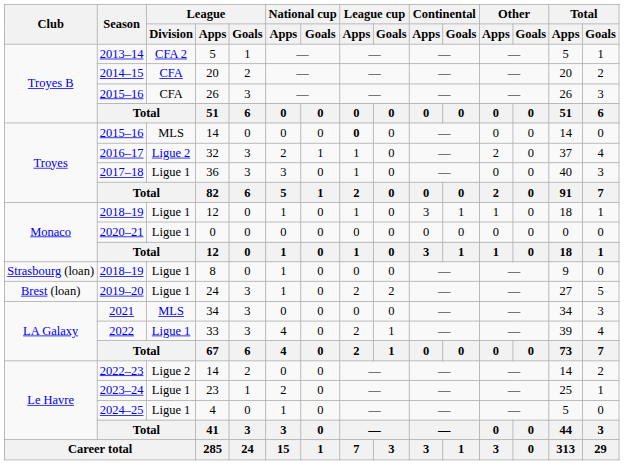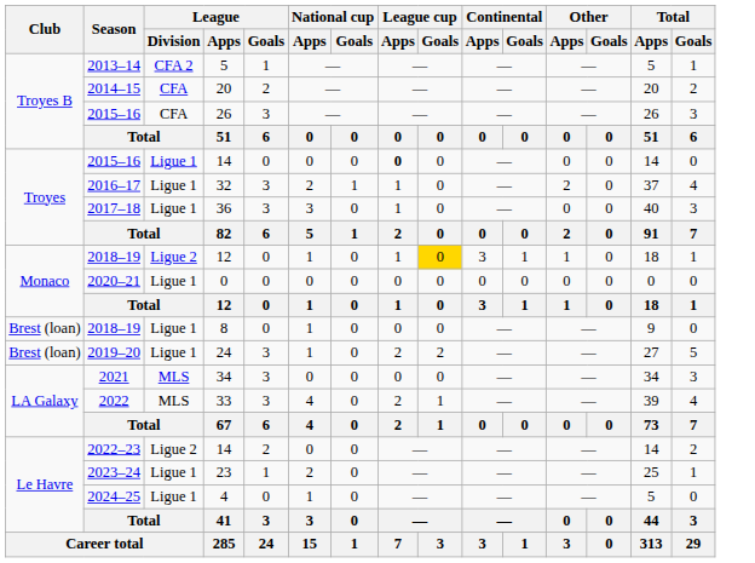 <table class="wikitable" style="text-align: center">
 <tr>
 <th rowspan="2">Club</th>
 <th rowspan="2">Season</th>
 <th colspan="3">League</th>
 <th colspan="2">National cup</th>
 <th colspan="2">League cup</th>
 <th colspan="2">Continental</th>
 <th colspan="2">Other</th>
 <th colspan="2">Total</th>
 </tr>
 <tr>
 <th>Division</th>
 <th>Apps</th>
 <th>Goals</th>
 <th>Apps</th>
 <th>Goals</th>
 <th>Apps</th>
 <th>Goals</th>
 <th>Apps</th>
 <th>Goals</th>
 <th>Apps</th>
 <th>Goals</th>
 <th>Apps</th>
 <th>Goals</th>
 </tr>
 <tr>
 <td rowspan="4"><a href='#'>Troyes B</a></td>
 <td><a href='#'>2013–14</a></td>
 <td><a href='#'>CFA 2</a></td>
 <td>5</td>
 <td>1</td>
 <td colspan="2">—</td>
 <td colspan="2">—</td>
 <td colspan="2">—</td>
 <td colspan="2">—</td>
 <td>5</td>
 <td>1</td>
 </tr>
 <tr>
 <td><a href='#'>2014–15</a></td>
 <td><a href='#'>CFA</a></td>
 <td>20</td>
 <td>2</td>
 <td colspan="2">—</td>
 <td colspan="2">—</td>
 <td colspan="2">—</td>
 <td colspan="2">—</td>
 <td>20</td>
 <td>2</td>
 </tr>
 <tr>
 <td><a href='#'>2015–16</a></td>
 <td>CFA</td>
 <td>26</td>
 <td>3</td>
 <td colspan="2">—</td>
 <td colspan="2">—</td>
 <td colspan="2">—</td>
 <td colspan="2">—</td>
 <td>26</td>
 <td>3</td>
 </tr>
 <tr>
 <th colspan="2">Total</th>
 <th>51</th>
 <th>6</th>
 <th>0</th>
 <th>0</th>
 <th>0</th>
 <th>0</th>
 <th>0</th>
 <th>0</th>
 <th>0</th>
 <th>0</th>
 <th>51</th>
 <th>6</th>
 </tr>
 <tr>
 <td rowspan="4"><a href='#'>Troyes</a></td>
 <td><a href='#'>2015–16</a></td>
-<td>MLS</td>
+<td><a href='#'>Ligue 1</a></td>
 <td>14</td>
 <td>0</td>
 <td>0</td>
 <td>0</td>
 <td><strong>0</strong></td>
 <td>0</td>
 <td colspan="2">—</td>
 <td>0</td>
 <td>0</td>
 <td>14</td>
 <td>0</td>
 </tr>
 <tr>
 <td><a href='#'>2016–17</a></td>
-<td><a href='#'>Ligue 2</a></td>
+<td>Ligue 1</td>
 <td>32</td>
 <td>3</td>
 <td>2</td>
 <td>1</td>
 <td>1</td>
 <td>0</td>
 <td colspan="2">—</td>
 <td>2</td>
 <td>0</td>
 <td>37</td>
 <td>4</td>
 </tr>
 <tr>
 <td><a href='#'>2017–18</a></td>
 <td>Ligue 1</td>
 <td>36</td>
 <td>3</td>
 <td>3</td>
 <td>0</td>
 <td>1</td>
 <td>0</td>
 <td colspan="2">—</td>
 <td>0</td>
 <td>0</td>
 <td>40</td>
 <td>3</td>
 </tr>
 <tr>
 <th colspan="2">Total</th>
 <th>82</th>
 <th>6</th>
 <th>5</th>
 <th>1</th>
 <th>2</th>
 <th>0</th>
 <th>0</th>
 <th>0</th>
 <th>2</th>
 <th>0</th>
 <th>91</th>
 <th>7</th>
 </tr>
 <tr>
 <td rowspan="3"><a href='#'>Monaco</a></td>
 <td><a href='#'>2018–19</a></td>
-<td>Ligue 1</td>
+<td><a href='#'>Ligue 2</a></td>
 <td>12</td>
 <td>0</td>
 <td>1</td>
 <td>0</td>
 <td>1</td>
-<td>0</td>
+<td style="background: gold;">0</td>
 <td>3</td>
 <td>1</td>
 <td>1</td>
 <td>0</td>
 <td>18</td>
 <td>1</td>
 </tr>
 <tr>
 <td><a href='#'>2020–21</a></td>
 <td>Ligue 1</td>
 <td>0</td>
 <td>0</td>
 <td>0</td>
 <td>0</td>
 <td>0</td>
 <td>0</td>
 <td>0</td>
 <td>0</td>
 <td>0</td>
 <td>0</td>
 <td>0</td>
 <td>0</td>
 </tr>
 <tr>
 <th colspan="2">Total</th>
 <th>12</th>
 <th>0</th>
 <th>1</th>
 <th>0</th>
 <th>1</th>
 <th>0</th>
 <th>3</th>
 <th>1</th>
 <th>1</th>
 <th>0</th>
 <th>18</th>
 <th>1</th>
 </tr>
 <tr>
-<td><a href='#'>Strasbourg</a> (loan)</td>
+<td><a href='#'>Brest</a> (loan)</td>
 <td><a href='#'>2018–19</a></td>
 <td>Ligue 1</td>
 <td>8</td>
 <td>0</td>
 <td>1</td>
 <td>0</td>
 <td>0</td>
 <td>0</td>
 <td colspan="2">—</td>
 <td colspan="2">—</td>
 <td>9</td>
 <td>0</td>
 </tr>
 <tr>
 <td><a href='#'>Brest</a> (loan)</td>
 <td><a href='#'>2019–20</a></td>
 <td>Ligue 1</td>
 <td>24</td>
 <td>3</td>
 <td>1</td>
 <td>0</td>
 <td>2</td>
 <td>2</td>
 <td colspan="2">—</td>
 <td colspan="2">—</td>
 <td>27</td>
 <td>5</td>
 </tr>
 <tr>
 <td rowspan="3"><a href='#'>LA Galaxy</a></td>
 <td><a href='#'>2021</a></td>
 <td><a href='#'>MLS</a></td>
 <td>34</td>
 <td>3</td>
 <td>0</td>
 <td>0</td>
 <td>0</td>
 <td>0</td>
 <td colspan="2">—</td>
 <td colspan="2">—</td>
 <td>34</td>
 <td>3</td>
 </tr>
 <tr>
 <td><a href='#'>2022</a></td>
-<td><a href='#'>Ligue 1</a></td>
+<td>MLS</td>
 <td>33</td>
 <td>3</td>
 <td>4</td>
 <td>0</td>
 <td>2</td>
 <td>1</td>
 <td colspan="2">—</td>
 <td colspan="2">—</td>
 <td>39</td>
 <td>4</td>
 </tr>
 <tr>
 <th colspan="2">Total</th>
 <th>67</th>
 <th>6</th>
 <th>4</th>
 <th>0</th>
 <th>2</th>
 <th>1</th>
 <th>0</th>
 <th>0</th>
 <th>0</th>
 <th>0</th>
 <th>73</th>
 <th>7</th>
 </tr>
 <tr>
 <td rowspan="4"><a href='#'>Le Havre</a></td>
 <td><a href='#'>2022–23</a></td>
 <td>Ligue 2</td>
 <td>14</td>
 <td>2</td>
 <td>0</td>
 <td>0</td>
 <td colspan="2">—</td>
 <td colspan="2">—</td>
 <td colspan="2">—</td>
 <td>14</td>
 <td>2</td>
 </tr>
 <tr>
 <td><a href='#'>2023–24</a></td>
 <td>Ligue 1</td>
 <td>23</td>
 <td>1</td>
 <td>2</td>
 <td>0</td>
 <td colspan="2">—</td>
 <td colspan="2">—</td>
 <td colspan="2">—</td>
 <td>25</td>
 <td>1</td>
 </tr>
 <tr>
 <td><a href='#'>2024–25</a></td>
 <td>Ligue 1</td>
 <td>4</td>
 <td>0</td>
 <td>1</td>
 <td>0</td>
 <td colspan="2">—</td>
 <td colspan="2">—</td>
 <td colspan="2">—</td>
 <td>5</td>
 <td>0</td>
 </tr>
 <tr>
 <th colspan="2">Total</th>
 <th>41</th>
 <th>3</th>
 <th>3</th>
 <th>0</th>
 <th colspan="2">—</th>
 <th colspan="2">—</th>
 <th>0</th>
 <th>0</th>
 <th>44</th>
 <th>3</th>
 </tr>
 <tr>
 <th colspan="3">Career total</th>
 <th>285</th>
 <th>24</th>
 <th>15</th>
 <th>1</th>
 <th>7</th>
 <th>3</th>
 <th>3</th>
 <th>1</th>
 <th>3</th>
 <th>0</th>
 <th>313</th>
 <th>29</th>
 </tr>
 </table>
